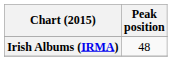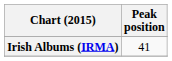 <table class="wikitable plainrowheaders sortable">
 <tr>
 <th scope="col">Chart (2015)</th>
 <th scope="col">Peak<br>position</th>
 </tr>
 <tr>
 </tr>
 <tr>
 </tr>
 <tr>
 </tr>
 <tr>
 </tr>
 <tr>
 </tr>
 <tr>
 </tr>
 <tr>
 <th scope="row">Irish Albums (<a href='#'>IRMA</a>)</th>
-<td align=center>48</td>
+<td align=center>41</td>
 </tr>
 <tr>
 </tr>
 <tr>
 </tr>
 <tr>
 </tr>
 </table>
